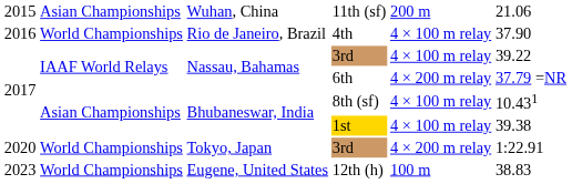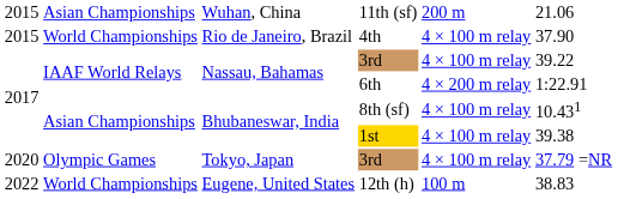 <table>
 <tr>
 <td>2015</td>
 <td><a href='#'>Asian Championships</a></td>
 <td><a href='#'>Wuhan</a>, China</td>
 <td>11th (sf)</td>
 <td><a href='#'>200 m</a></td>
 <td>21.06</td>
 </tr>
 <tr>
-<td>2016</td>
+<td>2015</td>
 <td><a href='#'>World Championships</a></td>
 <td><a href='#'>Rio de Janeiro</a>, Brazil</td>
 <td>4th</td>
 <td><a href='#'>4 × 100 m relay</a></td>
 <td>37.90</td>
 </tr>
 <tr>
 <td rowspan=4>2017</td>
 <td rowspan=2><a href='#'>IAAF World Relays</a></td>
 <td rowspan=2><a href='#'>Nassau, Bahamas</a></td>
 <td bgcolor=cc9966>3rd</td>
 <td><a href='#'>4 × 100 m relay</a></td>
 <td>39.22</td>
 </tr>
 <tr>
 <td>6th</td>
 <td><a href='#'>4 × 200 m relay</a></td>
-<td align=left><a href='#'>37.79</a> =<a href='#'>NR</a></td>
+<td>1:22.91</td>
 </tr>
 <tr>
 <td rowspan=2><a href='#'>Asian Championships</a></td>
 <td rowspan=2><a href='#'>Bhubaneswar, India</a></td>
 <td>8th (sf)</td>
 <td><a href='#'>4 × 100 m relay</a></td>
 <td>10.43<sup>1</sup></td>
 </tr>
 <tr>
 <td bgcolor=gold>1st</td>
 <td><a href='#'>4 × 100 m relay</a></td>
 <td>39.38</td>
 </tr>
 <tr>
 <td>2020</td>
-<td><a href='#'>World Championships</a></td>
+<td><a href='#'>Olympic Games</a></td>
 <td><a href='#'>Tokyo, Japan</a></td>
 <td bgcolor=cc9966>3rd</td>
-<td><a href='#'>4 × 200 m relay</a></td>
-<td>1:22.91</td>
+<td><a href='#'>4 × 100 m relay</a></td>
+<td align=left><a href='#'>37.79</a> =<a href='#'>NR</a></td>
 </tr>
 <tr>
-<td>2023</td>
+<td>2022</td>
 <td><a href='#'>World Championships</a></td>
 <td><a href='#'>Eugene, United States</a></td>
 <td>12th (h)</td>
 <td><a href='#'>100 m</a></td>
 <td>38.83</td>
 </tr>
 </table>
